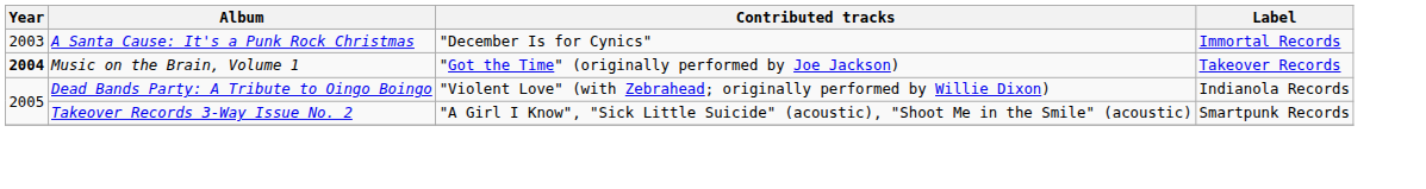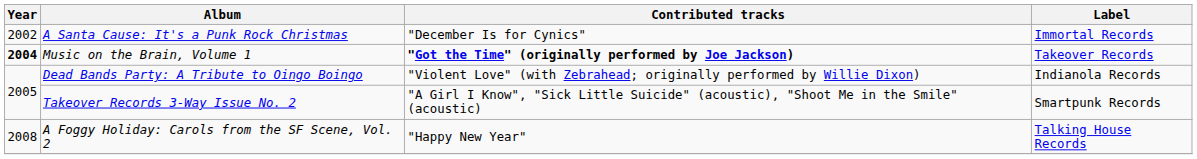 <table class="wikitable">
 <tr>
 <th>Year</th>
 <th>Album</th>
 <th>Contributed tracks</th>
 <th>Label</th>
 </tr>
 <tr>
-<td>2003</td>
+<td>2002</td>
 <td><em><a href='#'>A Santa Cause: It's a Punk Rock Christmas</a></em></td>
 <td>"December Is for Cynics"</td>
 <td><a href='#'>Immortal Records</a></td>
 </tr>
 <tr>
 <td><strong>2004</strong></td>
 <td><em>Music on the Brain, Volume 1</em></td>
-<td>"<a href='#'>Got the Time</a>" (originally performed by <a href='#'>Joe Jackson</a>)</td>
+<td><strong>"<a href='#'>Got the Time</a>" (originally performed by <a href='#'>Joe Jackson</a>)</strong></td>
 <td><a href='#'>Takeover Records</a></td>
 </tr>
 <tr>
 <td rowspan="2">2005</td>
 <td><em><a href='#'>Dead Bands Party: A Tribute to Oingo Boingo</a></em></td>
 <td>"Violent Love" (with <a href='#'>Zebrahead</a>; originally performed by <a href='#'>Willie Dixon</a>)</td>
 <td>Indianola Records</td>
 </tr>
 <tr>
 <td><em><a href='#'>Takeover Records 3-Way Issue No. 2</a></em></td>
 <td>"A Girl I Know", "Sick Little Suicide" (acoustic), "Shoot Me in the Smile" (acoustic)</td>
 <td>Smartpunk Records</td>
 </tr>
 <tr>
+<td>2008</td>
+<td><em>A Foggy Holiday: Carols from the SF Scene, Vol. 2</em></td>
+<td>"Happy New Year"</td>
+<td><a href='#'>Talking House Records</a></td>
+</tr>
+<tr>
 </tr>
 </table>
